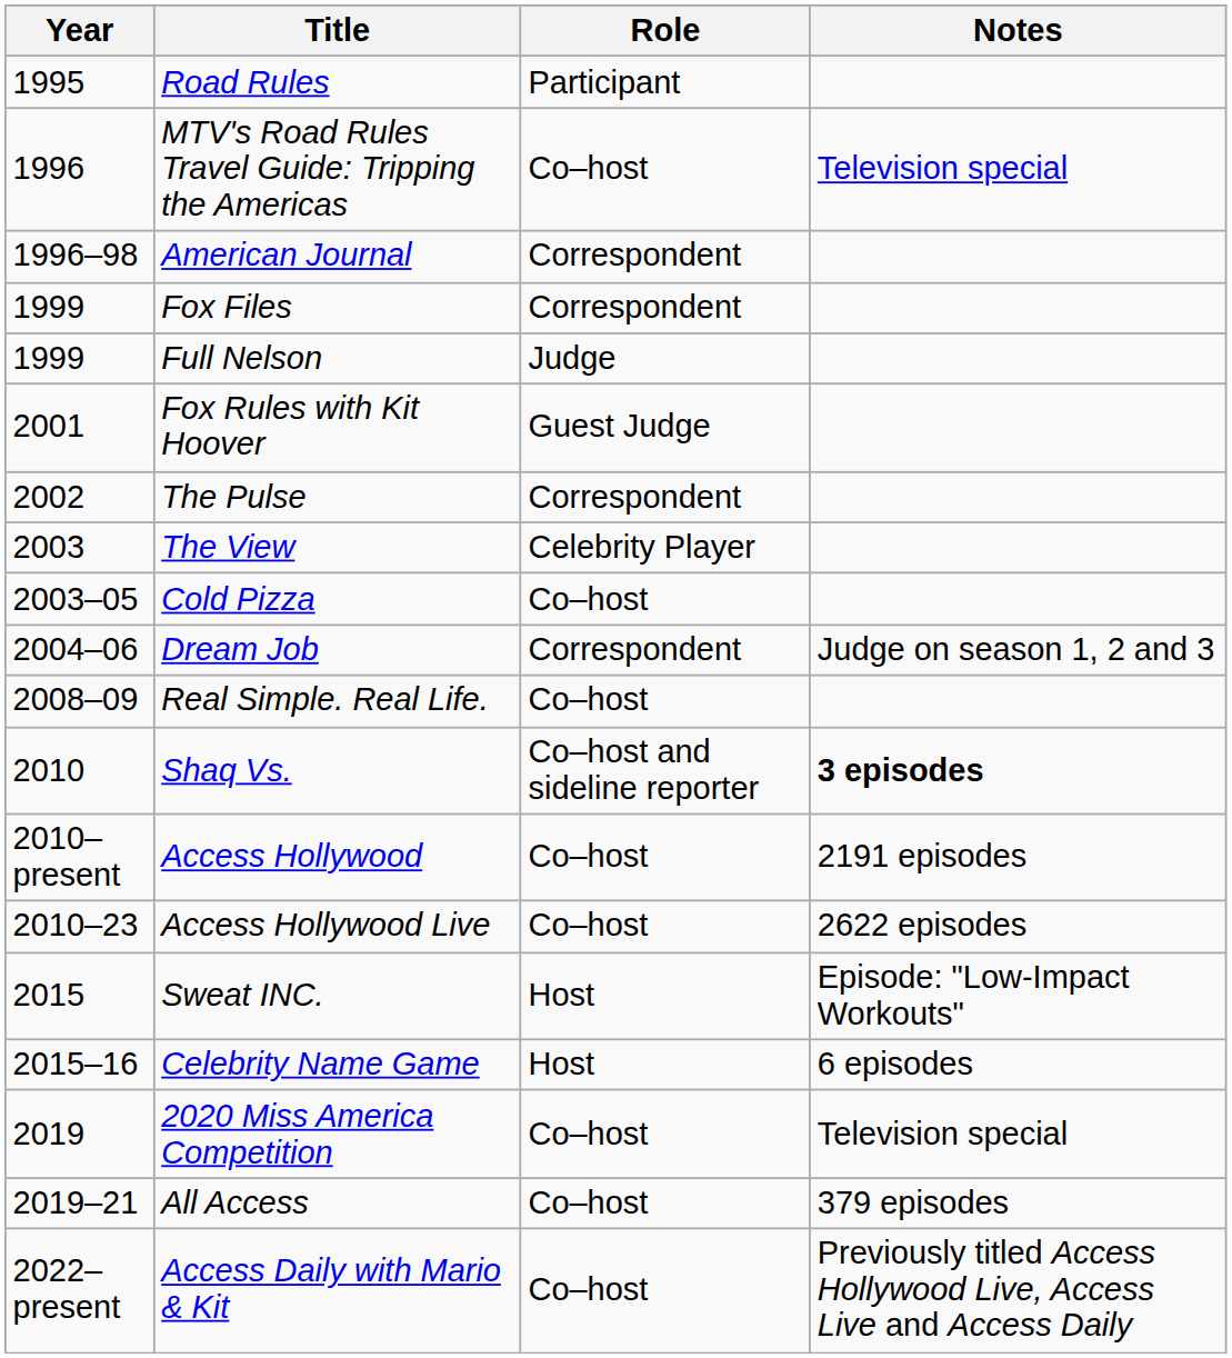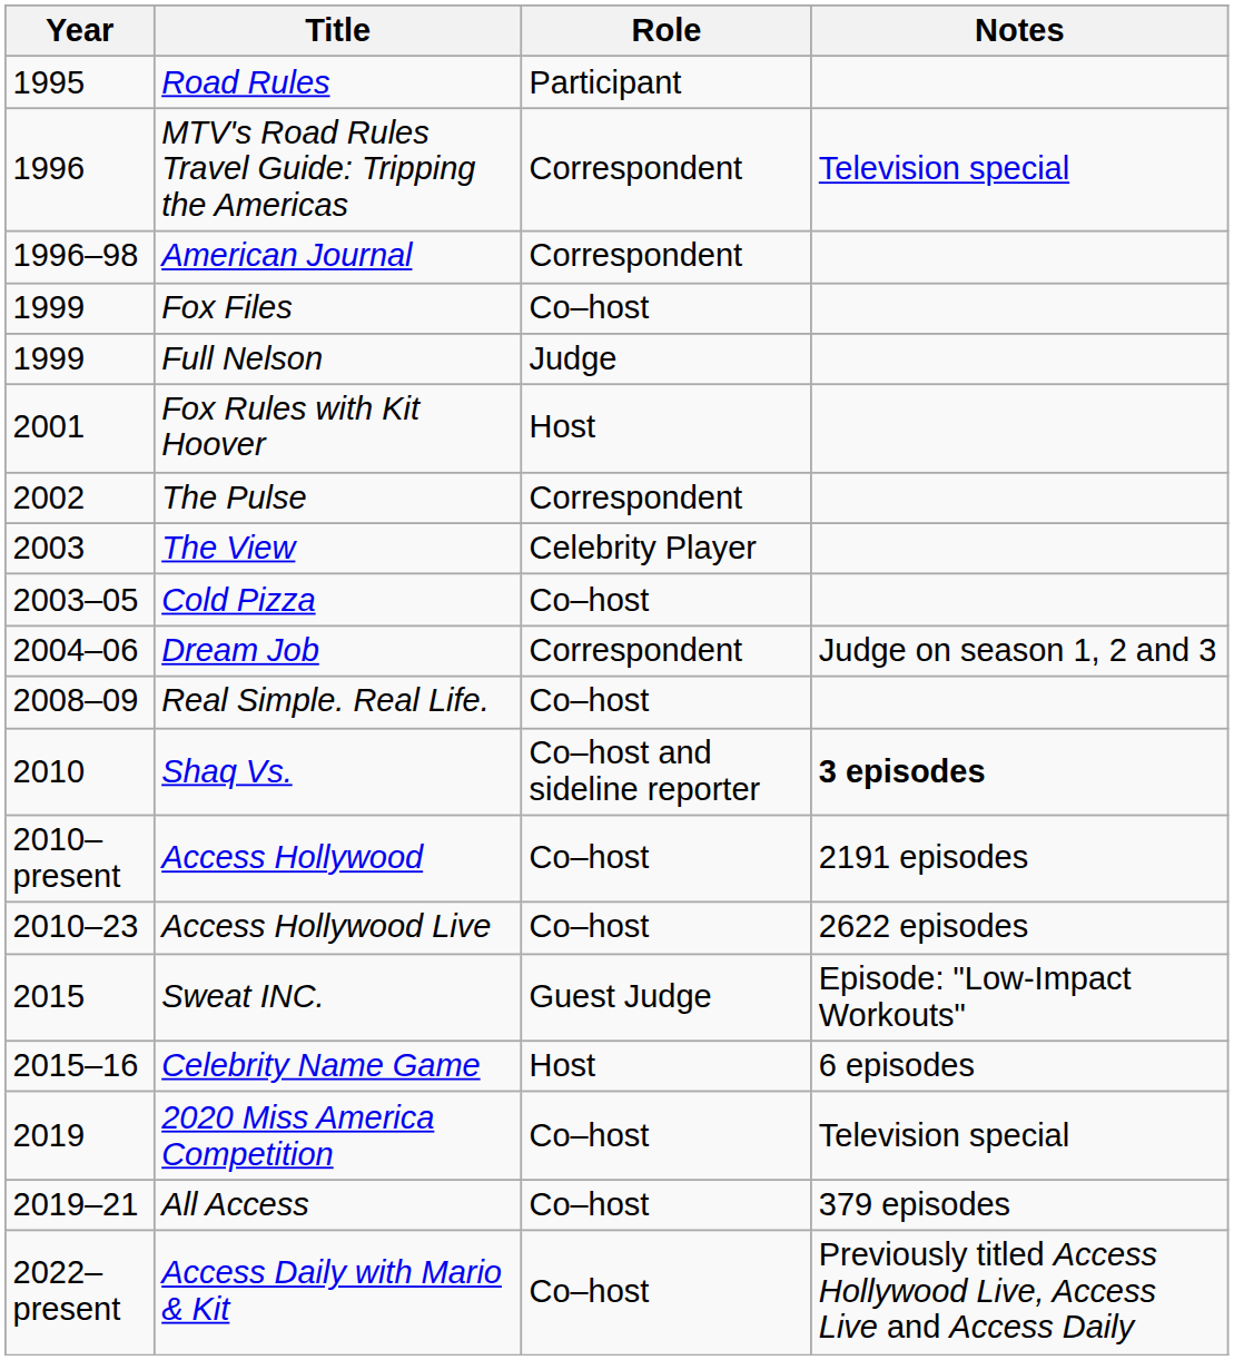 <table class="wikitable">
 <tr>
 <th>Year</th>
 <th>Title</th>
 <th>Role</th>
 <th>Notes</th>
 </tr>
 <tr>
 <td>1995</td>
 <td><em><a href='#'>Road Rules</a></em></td>
 <td>Participant</td>
 <td></td>
 </tr>
 <tr>
 <td>1996</td>
 <td><em>MTV's Road Rules Travel Guide: Tripping the Americas</em></td>
-<td>Co–host</td>
+<td>Correspondent</td>
 <td><a href='#'>Television special</a></td>
 </tr>
 <tr>
 <td>1996–98</td>
 <td><em><a href='#'>American Journal</a></em></td>
 <td>Correspondent</td>
 <td></td>
 </tr>
 <tr>
 <td>1999</td>
 <td><em>Fox Files</em></td>
-<td>Correspondent</td>
+<td>Co–host</td>
 <td></td>
 </tr>
 <tr>
 <td>1999</td>
 <td><em>Full Nelson</em></td>
 <td>Judge</td>
 <td></td>
 </tr>
 <tr>
 <td>2001</td>
 <td><em>Fox Rules with Kit Hoover</em></td>
-<td>Guest Judge</td>
+<td>Host</td>
 <td></td>
 </tr>
 <tr>
 <td>2002</td>
 <td><em>The Pulse</em></td>
 <td>Correspondent</td>
 <td></td>
 </tr>
 <tr>
 <td>2003</td>
 <td><em><a href='#'>The View</a></em></td>
 <td>Celebrity Player</td>
 <td></td>
 </tr>
 <tr>
 <td>2003–05</td>
 <td><em><a href='#'>Cold Pizza</a></em></td>
 <td>Co–host</td>
 <td></td>
 </tr>
 <tr>
 <td>2004–06</td>
 <td><em><a href='#'>Dream Job</a></em></td>
 <td>Correspondent</td>
 <td>Judge on season 1, 2 and 3</td>
 </tr>
 <tr>
 <td>2008–09</td>
 <td><em>Real Simple. Real Life.</em></td>
 <td>Co–host</td>
 <td></td>
 </tr>
 <tr>
 <td>2010</td>
 <td><em><a href='#'>Shaq Vs.</a></em></td>
 <td>Co–host and sideline reporter</td>
 <td><strong>3 episodes</strong></td>
 </tr>
 <tr>
 <td>2010–present</td>
 <td><em><a href='#'>Access Hollywood</a></em></td>
 <td>Co–host</td>
 <td>2191 episodes</td>
 </tr>
 <tr>
 <td>2010–23</td>
 <td><em>Access Hollywood Live</em></td>
 <td>Co–host</td>
 <td>2622 episodes</td>
 </tr>
 <tr>
 <td>2015</td>
 <td><em>Sweat INC.</em></td>
-<td>Host</td>
+<td>Guest Judge</td>
 <td>Episode: "Low-Impact Workouts"</td>
 </tr>
 <tr>
 <td>2015–16</td>
 <td><em><a href='#'>Celebrity Name Game</a></em></td>
 <td>Host</td>
 <td>6 episodes</td>
 </tr>
 <tr>
 <td>2019</td>
 <td><em><a href='#'>2020 Miss America Competition</a></em></td>
 <td>Co–host</td>
 <td>Television special</td>
 </tr>
 <tr>
 <td>2019–21</td>
 <td><em>All Access</em></td>
 <td>Co–host</td>
 <td>379 episodes</td>
 </tr>
 <tr>
 <td>2022–present</td>
 <td><em><a href='#'>Access Daily with Mario & Kit</a></em></td>
 <td>Co–host</td>
 <td>Previously titled <em>Access Hollywood Live, Access Live</em> and <em>Access Daily</em></td>
 </tr>
 </table>
